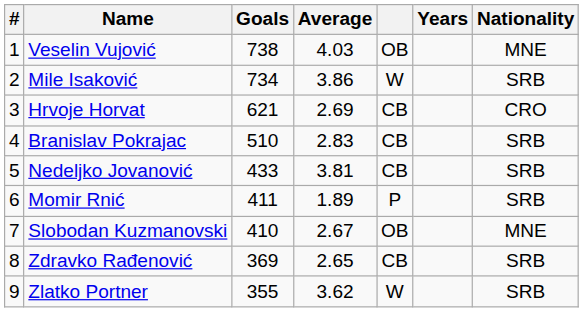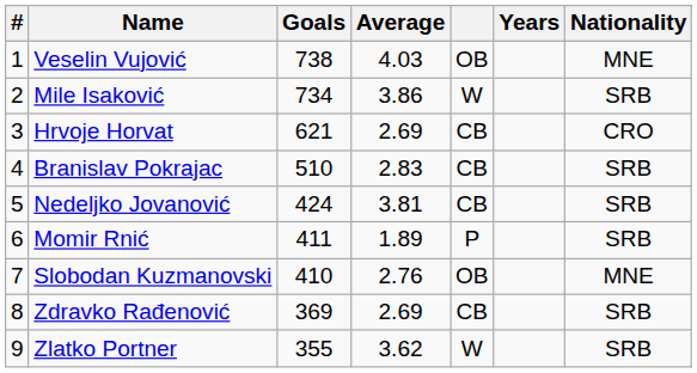 <table class="wikitable sortable" style="text-align:center">
 <tr>
 <th>#</th>
 <th>Name</th>
 <th>Goals</th>
 <th>Average</th>
 <th></th>
 <th>Years</th>
 <th>Nationality</th>
 </tr>
 <tr>
 <td>1</td>
 <td align="left"><a href='#'>Veselin Vujović</a></td>
 <td>738</td>
 <td>4.03</td>
 <td>OB</td>
 <td></td>
 <td>MNE</td>
 </tr>
 <tr>
 <td>2</td>
 <td align="left"><a href='#'>Mile Isaković</a></td>
 <td>734</td>
 <td>3.86</td>
 <td>W</td>
 <td></td>
 <td>SRB</td>
 </tr>
 <tr>
 <td>3</td>
 <td align="left"><a href='#'>Hrvoje Horvat</a></td>
 <td>621</td>
 <td>2.69</td>
 <td>CB</td>
 <td></td>
 <td>CRO</td>
 </tr>
 <tr>
 <td>4</td>
 <td align="left"><a href='#'>Branislav Pokrajac</a></td>
 <td>510</td>
 <td>2.83</td>
 <td>CB</td>
 <td></td>
 <td>SRB</td>
 </tr>
 <tr>
 <td>5</td>
 <td align="left"><a href='#'>Nedeljko Jovanović</a></td>
-<td>433</td>
+<td>424</td>
 <td>3.81</td>
 <td>CB</td>
 <td></td>
 <td>SRB</td>
 </tr>
 <tr>
 <td>6</td>
 <td align="left"><a href='#'>Momir Rnić</a></td>
 <td>411</td>
 <td>1.89</td>
 <td>P</td>
 <td></td>
 <td>SRB</td>
 </tr>
 <tr>
 <td>7</td>
 <td align="left"><a href='#'>Slobodan Kuzmanovski</a></td>
 <td>410</td>
-<td>2.67</td>
+<td>2.76</td>
 <td>OB</td>
 <td></td>
 <td>MNE</td>
 </tr>
 <tr>
 <td>8</td>
 <td align="left"><a href='#'>Zdravko Rađenović</a></td>
 <td>369</td>
-<td>2.65</td>
+<td>2.69</td>
 <td>CB</td>
 <td></td>
 <td>SRB</td>
 </tr>
 <tr>
 <td>9</td>
 <td align="left"><a href='#'>Zlatko Portner</a></td>
 <td>355</td>
 <td>3.62</td>
 <td>W</td>
 <td></td>
 <td>SRB</td>
 </tr>
 </table>
